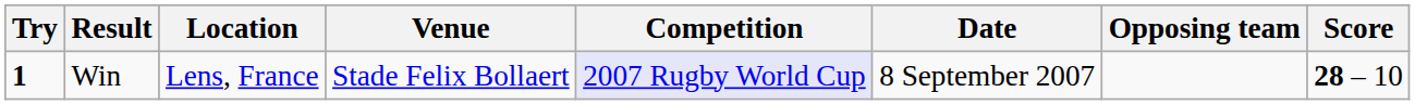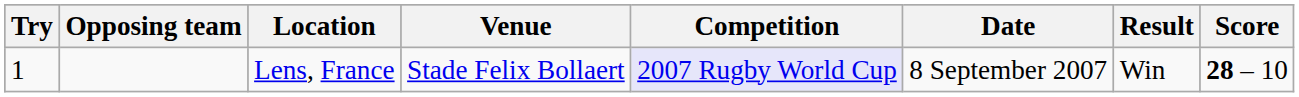 <table class="wikitable" style="font-size:100%">
 <tr>
 <th>Try</th>
-<th>Result</th>
+<th>Opposing team</th>
 <th>Location</th>
 <th>Venue</th>
 <th>Competition</th>
 <th>Date</th>
-<th>Opposing team</th>
+<th>Result</th>
 <th>Score</th>
 </tr>
 <tr>
-<td><strong>1</strong></td>
-<td>Win</td>
+<td>1</td>
+<td></td>
 <td><a href='#'>Lens</a>, <a href='#'>France</a></td>
 <td><a href='#'>Stade Felix Bollaert</a></td>
 <td style="background: lavender;"><a href='#'>2007 Rugby World Cup</a></td>
 <td>8 September 2007</td>
-<td></td>
+<td>Win</td>
 <td><strong>28</strong> – 10</td>
 </tr>
 </table>
